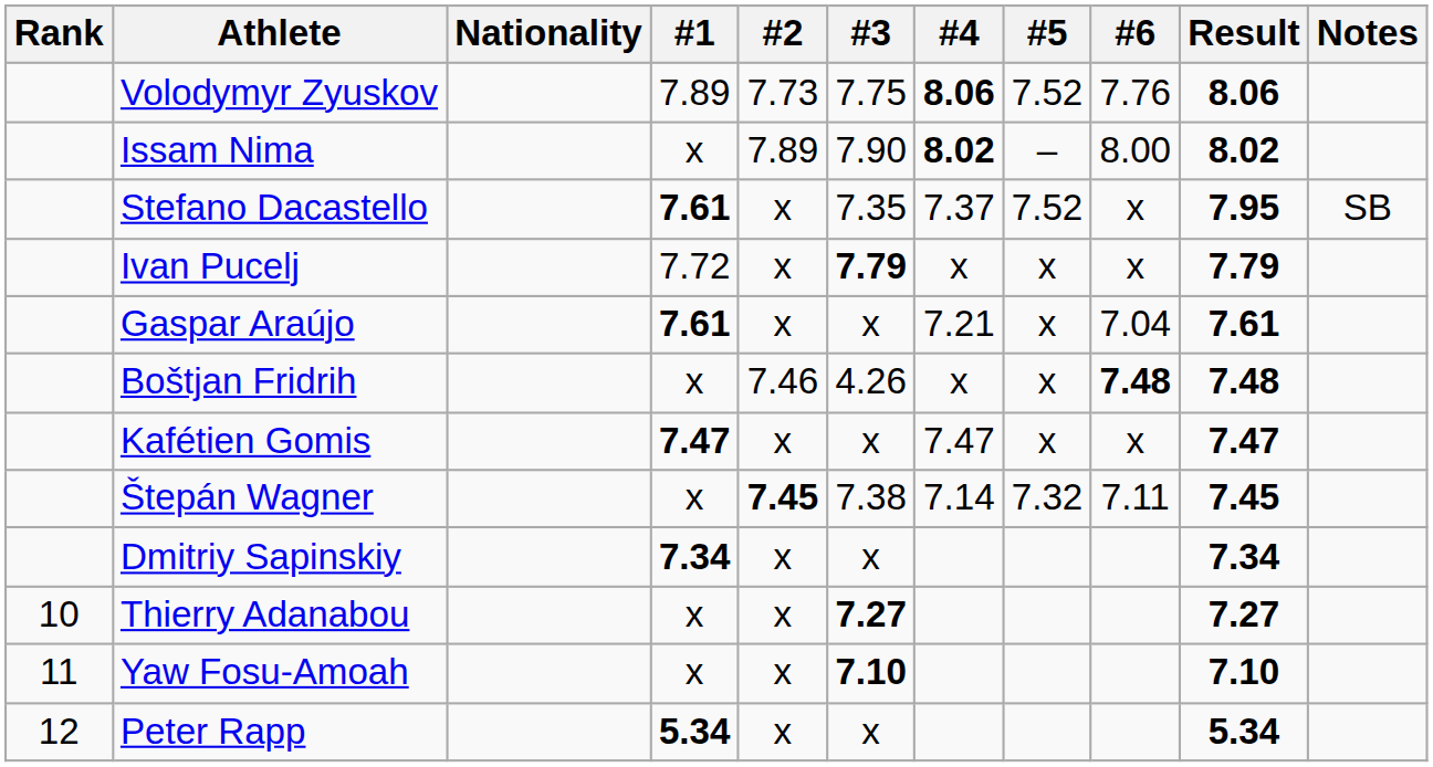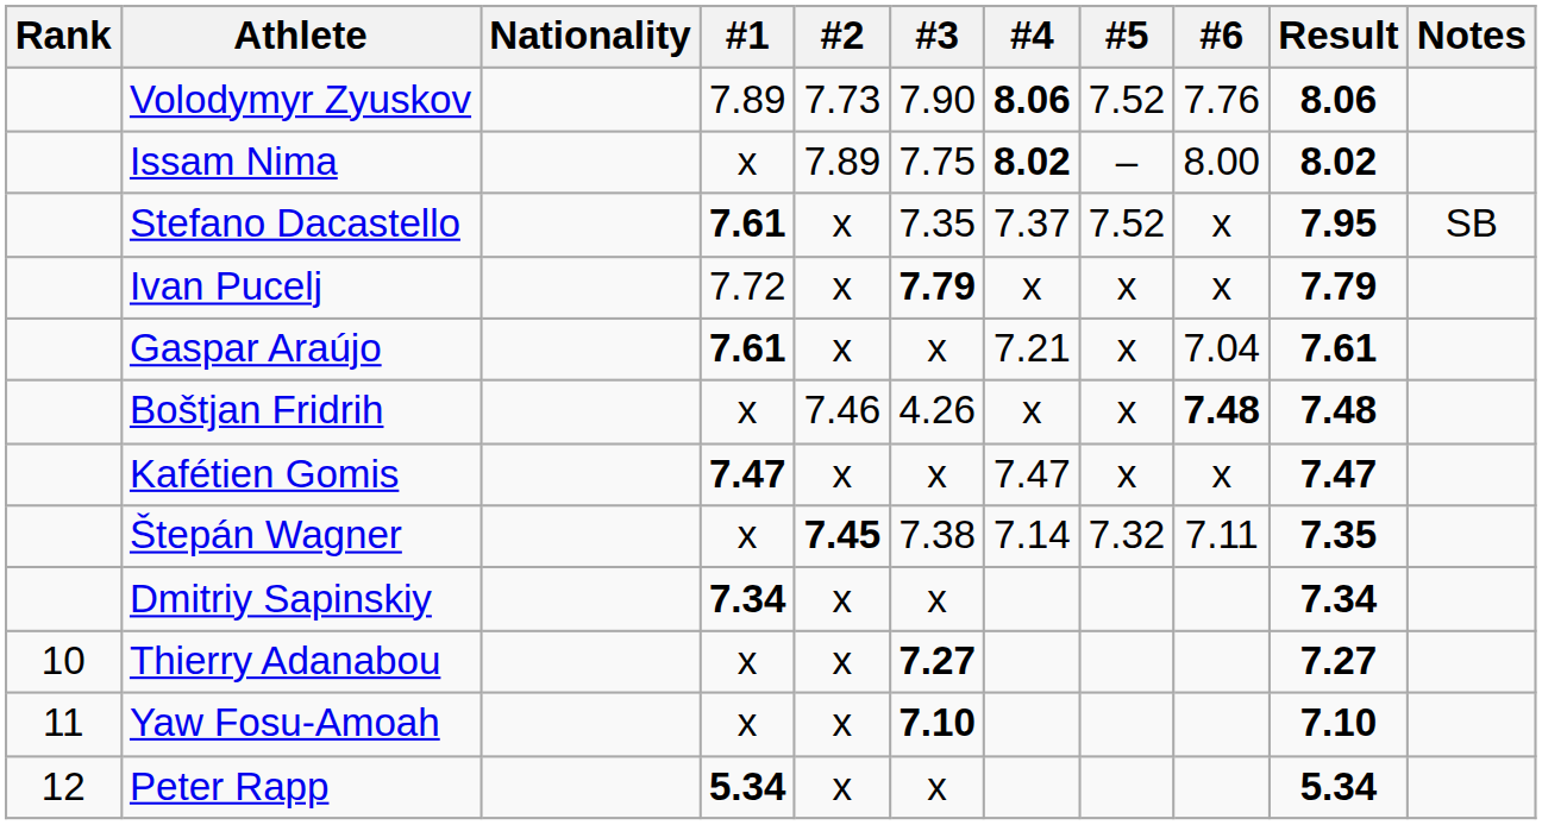 <table class="wikitable sortable" style="text-align:center">
 <tr>
 <th>Rank</th>
 <th>Athlete</th>
 <th>Nationality</th>
 <th>#1</th>
 <th>#2</th>
 <th>#3</th>
 <th>#4</th>
 <th>#5</th>
 <th>#6</th>
 <th>Result</th>
 <th>Notes</th>
 </tr>
 <tr>
 <td></td>
 <td align="left"><a href='#'>Volodymyr Zyuskov</a></td>
 <td align=left></td>
 <td>7.89</td>
 <td>7.73</td>
-<td>7.75</td>
+<td>7.90</td>
 <td><strong>8.06</strong></td>
 <td>7.52</td>
 <td>7.76</td>
 <td><strong>8.06</strong></td>
 <td></td>
 </tr>
 <tr>
 <td></td>
 <td align="left"><a href='#'>Issam Nima</a></td>
 <td align=left></td>
 <td>x</td>
 <td>7.89</td>
-<td>7.90</td>
+<td>7.75</td>
 <td><strong>8.02</strong></td>
 <td>–</td>
 <td>8.00</td>
 <td><strong>8.02</strong></td>
 <td></td>
 </tr>
 <tr>
 <td></td>
 <td align="left"><a href='#'>Stefano Dacastello</a></td>
 <td align=left></td>
 <td><strong>7.61</strong></td>
 <td>x</td>
 <td>7.35</td>
 <td>7.37</td>
 <td>7.52</td>
 <td>x</td>
 <td><strong>7.95</strong></td>
 <td>SB</td>
 </tr>
 <tr>
 <td></td>
 <td align="left"><a href='#'>Ivan Pucelj</a></td>
 <td align=left></td>
 <td>7.72</td>
 <td>x</td>
 <td><strong>7.79</strong></td>
 <td>x</td>
 <td>x</td>
 <td>x</td>
 <td><strong>7.79</strong></td>
 <td></td>
 </tr>
 <tr>
 <td></td>
 <td align="left"><a href='#'>Gaspar Araújo</a></td>
 <td align=left></td>
 <td><strong>7.61</strong></td>
 <td>x</td>
 <td>x</td>
 <td>7.21</td>
 <td>x</td>
 <td>7.04</td>
 <td><strong>7.61</strong></td>
 <td></td>
 </tr>
 <tr>
 <td></td>
 <td align="left"><a href='#'>Boštjan Fridrih</a></td>
 <td align=left></td>
 <td>x</td>
 <td>7.46</td>
 <td>4.26</td>
 <td>x</td>
 <td>x</td>
 <td><strong>7.48</strong></td>
 <td><strong>7.48</strong></td>
 <td></td>
 </tr>
 <tr>
 <td></td>
 <td align="left"><a href='#'>Kafétien Gomis</a></td>
 <td align=left></td>
 <td><strong>7.47</strong></td>
 <td>x</td>
 <td>x</td>
 <td>7.47</td>
 <td>x</td>
 <td>x</td>
 <td><strong>7.47</strong></td>
 <td></td>
 </tr>
 <tr>
 <td></td>
 <td align="left"><a href='#'>Štepán Wagner</a></td>
 <td align=left></td>
 <td>x</td>
 <td><strong>7.45</strong></td>
 <td>7.38</td>
 <td>7.14</td>
 <td>7.32</td>
 <td>7.11</td>
-<td><strong>7.45</strong></td>
+<td><strong>7.35</strong></td>
 <td></td>
 </tr>
 <tr>
 <td></td>
 <td align="left"><a href='#'>Dmitriy Sapinskiy</a></td>
 <td align=left></td>
 <td><strong>7.34</strong></td>
 <td>x</td>
 <td>x</td>
 <td></td>
 <td></td>
 <td></td>
 <td><strong>7.34</strong></td>
 <td></td>
 </tr>
 <tr>
 <td>10</td>
 <td align="left"><a href='#'>Thierry Adanabou</a></td>
 <td align=left></td>
 <td>x</td>
 <td>x</td>
 <td><strong>7.27</strong></td>
 <td></td>
 <td></td>
 <td></td>
 <td><strong>7.27</strong></td>
 <td></td>
 </tr>
 <tr>
 <td>11</td>
 <td align="left"><a href='#'>Yaw Fosu-Amoah</a></td>
 <td align=left></td>
 <td>x</td>
 <td>x</td>
 <td><strong>7.10</strong></td>
 <td></td>
 <td></td>
 <td></td>
 <td><strong>7.10</strong></td>
 <td></td>
 </tr>
 <tr>
 <td>12</td>
 <td align="left"><a href='#'>Peter Rapp</a></td>
 <td align=left></td>
 <td><strong>5.34</strong></td>
 <td>x</td>
 <td>x</td>
 <td></td>
 <td></td>
 <td></td>
 <td><strong>5.34</strong></td>
 <td></td>
 </tr>
 </table>
